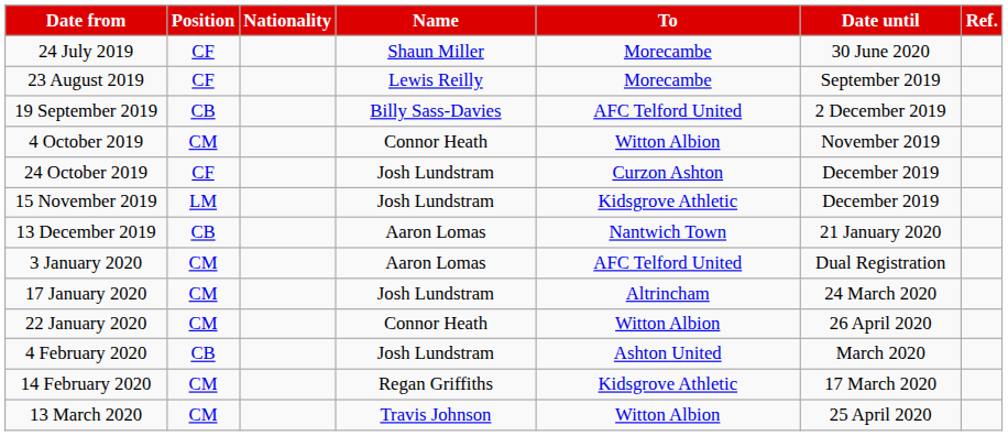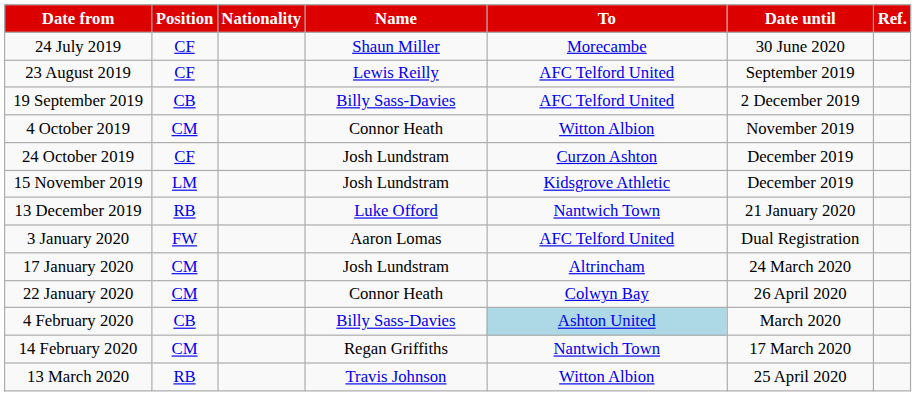 <table class="wikitable"  style="text-align:center; font-size:90%; ">
 <tr>
 <th style="background:#d00; color:#FFFFFF; width:120px;">Date from</th>
 <th style="background:#d00; color:#FFFFFF; width:50px;">Position</th>
 <th style="background:#d00; color:#FFFFFF; width:50px;">Nationality</th>
 <th style="background:#d00; color:#FFFFFF; width:150px;">Name</th>
 <th style="background:#d00; color:#FFFFFF; width:200px;">To</th>
 <th style="background:#d00; color:#FFFFFF; width:120px;">Date until</th>
 <th style="background:#d00; color:#FFFFFF; width:25px;">Ref.</th>
 </tr>
 <tr>
 <td>24 July 2019</td>
 <td><a href='#'>CF</a></td>
 <td></td>
 <td><a href='#'>Shaun Miller</a></td>
 <td> <a href='#'>Morecambe</a></td>
 <td>30 June 2020</td>
 <td></td>
 </tr>
 <tr>
 <td>23 August 2019</td>
 <td><a href='#'>CF</a></td>
 <td></td>
 <td><a href='#'>Lewis Reilly</a></td>
-<td> <a href='#'>Morecambe</a></td>
+<td> <a href='#'>AFC Telford United</a></td>
 <td>September 2019</td>
 <td></td>
 </tr>
 <tr>
 <td>19 September 2019</td>
 <td><a href='#'>CB</a></td>
 <td></td>
 <td><a href='#'>Billy Sass-Davies</a></td>
 <td> <a href='#'>AFC Telford United</a></td>
 <td>2 December 2019</td>
 <td></td>
 </tr>
 <tr>
 <td>4 October 2019</td>
 <td><a href='#'>CM</a></td>
 <td></td>
 <td>Connor Heath</td>
 <td> <a href='#'>Witton Albion</a></td>
 <td>November 2019</td>
 <td></td>
 </tr>
 <tr>
 <td>24 October 2019</td>
 <td><a href='#'>CF</a></td>
 <td></td>
 <td>Josh Lundstram</td>
 <td> <a href='#'>Curzon Ashton</a></td>
 <td>December 2019</td>
 <td></td>
 </tr>
 <tr>
 <td>15 November 2019</td>
 <td><a href='#'>LM</a></td>
 <td></td>
 <td>Josh Lundstram</td>
 <td> <a href='#'>Kidsgrove Athletic</a></td>
 <td>December 2019</td>
 <td></td>
 </tr>
 <tr>
 <td>13 December 2019</td>
-<td><a href='#'>CB</a></td>
+<td><a href='#'>RB</a></td>
 <td></td>
-<td>Aaron Lomas</td>
+<td><a href='#'>Luke Offord</a></td>
 <td> <a href='#'>Nantwich Town</a></td>
 <td>21 January 2020</td>
 <td></td>
 </tr>
 <tr>
 <td>3 January 2020</td>
-<td><a href='#'>CM</a></td>
+<td><a href='#'>FW</a></td>
 <td></td>
 <td>Aaron Lomas</td>
 <td> <a href='#'>AFC Telford United</a></td>
 <td>Dual Registration</td>
 <td></td>
 </tr>
 <tr>
 <td>17 January 2020</td>
 <td><a href='#'>CM</a></td>
 <td></td>
 <td>Josh Lundstram</td>
 <td> <a href='#'>Altrincham</a></td>
 <td>24 March 2020</td>
 <td></td>
 </tr>
 <tr>
 <td>22 January 2020</td>
 <td><a href='#'>CM</a></td>
 <td></td>
 <td>Connor Heath</td>
-<td> <a href='#'>Witton Albion</a></td>
+<td> <a href='#'>Colwyn Bay</a></td>
 <td>26 April 2020</td>
 <td></td>
 </tr>
 <tr>
 <td>4 February 2020</td>
 <td><a href='#'>CB</a></td>
 <td></td>
-<td>Josh Lundstram</td>
-<td> <a href='#'>Ashton United</a></td>
+<td><a href='#'>Billy Sass-Davies</a></td>
+<td style="background: lightblue;"> <a href='#'>Ashton United</a></td>
 <td>March 2020</td>
 <td></td>
 </tr>
 <tr>
 <td>14 February 2020</td>
 <td><a href='#'>CM</a></td>
 <td></td>
 <td>Regan Griffiths</td>
-<td> <a href='#'>Kidsgrove Athletic</a></td>
+<td> <a href='#'>Nantwich Town</a></td>
 <td>17 March 2020</td>
 <td></td>
 </tr>
 <tr>
 <td>13 March 2020</td>
-<td><a href='#'>CM</a></td>
+<td><a href='#'>RB</a></td>
 <td></td>
 <td><a href='#'>Travis Johnson</a></td>
 <td> <a href='#'>Witton Albion</a></td>
 <td>25 April 2020</td>
 <td></td>
 </tr>
 </table>
